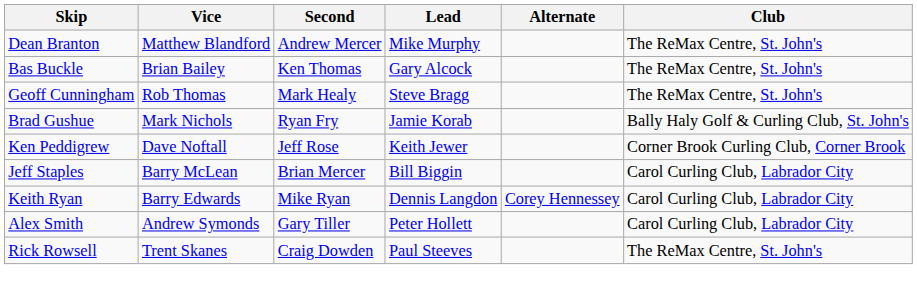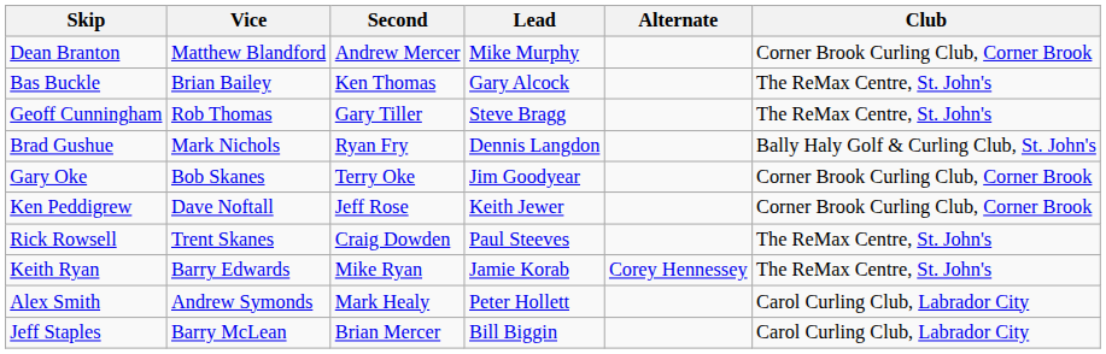 <table class="wikitable" border="1">
 <tr>
 <th>Skip</th>
 <th>Vice</th>
 <th>Second</th>
 <th>Lead</th>
 <th>Alternate</th>
 <th>Club</th>
 </tr>
 <tr>
 <td><a href='#'>Dean Branton</a></td>
 <td><a href='#'>Matthew Blandford</a></td>
 <td><a href='#'>Andrew Mercer</a></td>
 <td><a href='#'>Mike Murphy</a></td>
 <td></td>
-<td>The ReMax Centre, <a href='#'>St. John's</a></td>
+<td>Corner Brook Curling Club, <a href='#'>Corner Brook</a></td>
 </tr>
 <tr>
 <td><a href='#'>Bas Buckle</a></td>
 <td><a href='#'>Brian Bailey</a></td>
 <td><a href='#'>Ken Thomas</a></td>
 <td><a href='#'>Gary Alcock</a></td>
 <td></td>
 <td>The ReMax Centre, <a href='#'>St. John's</a></td>
 </tr>
 <tr>
 <td><a href='#'>Geoff Cunningham</a></td>
 <td><a href='#'>Rob Thomas</a></td>
-<td><a href='#'>Mark Healy</a></td>
+<td><a href='#'>Gary Tiller</a></td>
 <td><a href='#'>Steve Bragg</a></td>
 <td></td>
 <td>The ReMax Centre, <a href='#'>St. John's</a></td>
 </tr>
 <tr>
 <td><a href='#'>Brad Gushue</a></td>
 <td><a href='#'>Mark Nichols</a></td>
 <td><a href='#'>Ryan Fry</a></td>
-<td><a href='#'>Jamie Korab</a></td>
+<td><a href='#'>Dennis Langdon</a></td>
 <td></td>
 <td>Bally Haly Golf & Curling Club, <a href='#'>St. John's</a></td>
+</tr>
+<tr>
+<td><a href='#'>Gary Oke</a></td>
+<td><a href='#'>Bob Skanes</a></td>
+<td><a href='#'>Terry Oke</a></td>
+<td><a href='#'>Jim Goodyear</a></td>
+<td></td>
+<td>Corner Brook Curling Club, <a href='#'>Corner Brook</a></td>
 </tr>
 <tr>
 <td><a href='#'>Ken Peddigrew</a></td>
 <td><a href='#'>Dave Noftall</a></td>
 <td><a href='#'>Jeff Rose</a></td>
 <td><a href='#'>Keith Jewer</a></td>
 <td></td>
 <td>Corner Brook Curling Club, <a href='#'>Corner Brook</a></td>
 </tr>
 <tr>
+<td><a href='#'>Rick Rowsell</a></td>
+<td><a href='#'>Trent Skanes</a></td>
+<td><a href='#'>Craig Dowden</a></td>
+<td><a href='#'>Paul Steeves</a></td>
+<td></td>
+<td>The ReMax Centre, <a href='#'>St. John's</a></td>
+</tr>
+<tr>
+<td><a href='#'>Keith Ryan</a></td>
+<td><a href='#'>Barry Edwards</a></td>
+<td><a href='#'>Mike Ryan</a></td>
+<td><a href='#'>Jamie Korab</a></td>
+<td><a href='#'>Corey Hennessey</a></td>
+<td>The ReMax Centre, <a href='#'>St. John's</a></td>
+</tr>
+<tr>
+<td><a href='#'>Alex Smith</a></td>
+<td><a href='#'>Andrew Symonds</a></td>
+<td><a href='#'>Mark Healy</a></td>
+<td><a href='#'>Peter Hollett</a></td>
+<td></td>
+<td>Carol Curling Club, <a href='#'>Labrador City</a></td>
+</tr>
+<tr>
 <td><a href='#'>Jeff Staples</a></td>
 <td><a href='#'>Barry McLean</a></td>
 <td><a href='#'>Brian Mercer</a></td>
 <td><a href='#'>Bill Biggin</a></td>
 <td></td>
 <td>Carol Curling Club, <a href='#'>Labrador City</a></td>
 </tr>
-<tr>
-<td><a href='#'>Keith Ryan</a></td>
-<td><a href='#'>Barry Edwards</a></td>
-<td><a href='#'>Mike Ryan</a></td>
-<td><a href='#'>Dennis Langdon</a></td>
-<td><a href='#'>Corey Hennessey</a></td>
-<td>Carol Curling Club, <a href='#'>Labrador City</a></td>
-</tr>
-<tr>
-<td><a href='#'>Alex Smith</a></td>
-<td><a href='#'>Andrew Symonds</a></td>
-<td><a href='#'>Gary Tiller</a></td>
-<td><a href='#'>Peter Hollett</a></td>
-<td></td>
-<td>Carol Curling Club, <a href='#'>Labrador City</a></td>
-</tr>
-<tr>
-<td><a href='#'>Rick Rowsell</a></td>
-<td><a href='#'>Trent Skanes</a></td>
-<td><a href='#'>Craig Dowden</a></td>
-<td><a href='#'>Paul Steeves</a></td>
-<td></td>
-<td>The ReMax Centre, <a href='#'>St. John's</a></td>
-</tr>
 </table>
